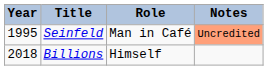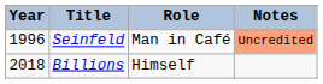 <table class="wikitable" style="font-size:95%;">
 <tr>
 <th style="background:#B0C4DE;">Year</th>
 <th style="background:#B0C4DE;">Title</th>
 <th style="background:#B0C4DE;">Role</th>
 <th style="background:#B0C4DE;">Notes</th>
 </tr>
 <tr>
-<td>1995</td>
+<td>1996</td>
 <td><em><a href='#'>Seinfeld</a></em></td>
 <td>Man in Café</td>
 <td style="background: lightsalmon;"><small>Uncredited</small></td>
 </tr>
 <tr>
 <td>2018</td>
 <td><em><a href='#'>Billions</a></em></td>
 <td>Himself</td>
 <td></td>
 </tr>
 </table>
